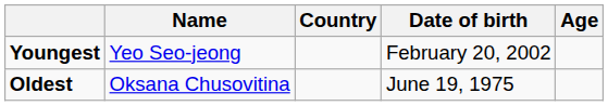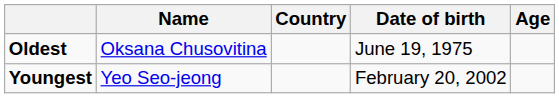 <table class="wikitable">
 <tr>
 <th></th>
 <th><strong>Name</strong></th>
 <th><strong>Country</strong></th>
 <th><strong>Date of birth</strong></th>
 <th><strong>Age</strong></th>
 </tr>
 <tr>
+<td><strong>Oldest</strong></td>
+<td><a href='#'>Oksana Chusovitina</a></td>
+<td></td>
+<td>June 19, 1975</td>
+<td></td>
+</tr>
+<tr>
 <td><strong>Youngest</strong></td>
 <td><a href='#'>Yeo Seo-jeong</a></td>
 <td></td>
 <td>February 20, 2002</td>
 <td></td>
 </tr>
-<tr>
-<td><strong>Oldest</strong></td>
-<td><a href='#'>Oksana Chusovitina</a></td>
-<td></td>
-<td>June 19, 1975</td>
-<td></td>
-</tr>
 </table>
